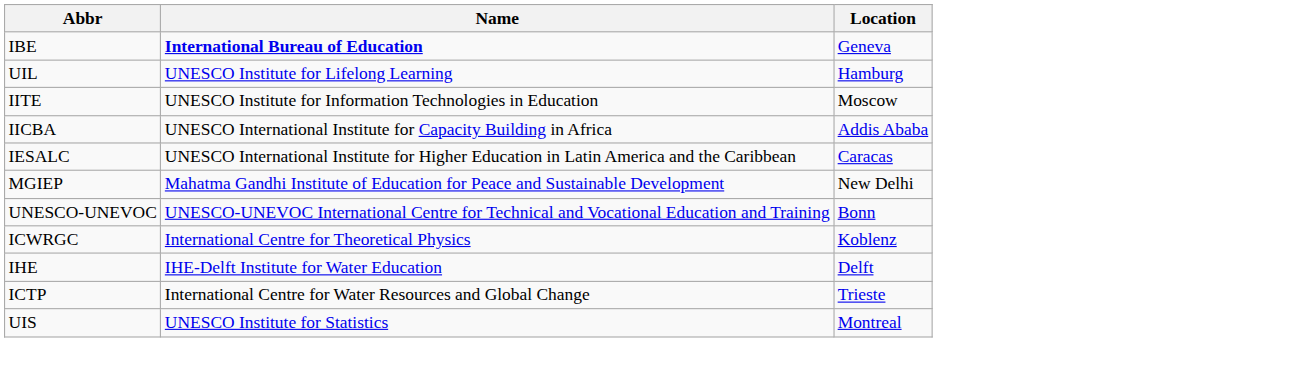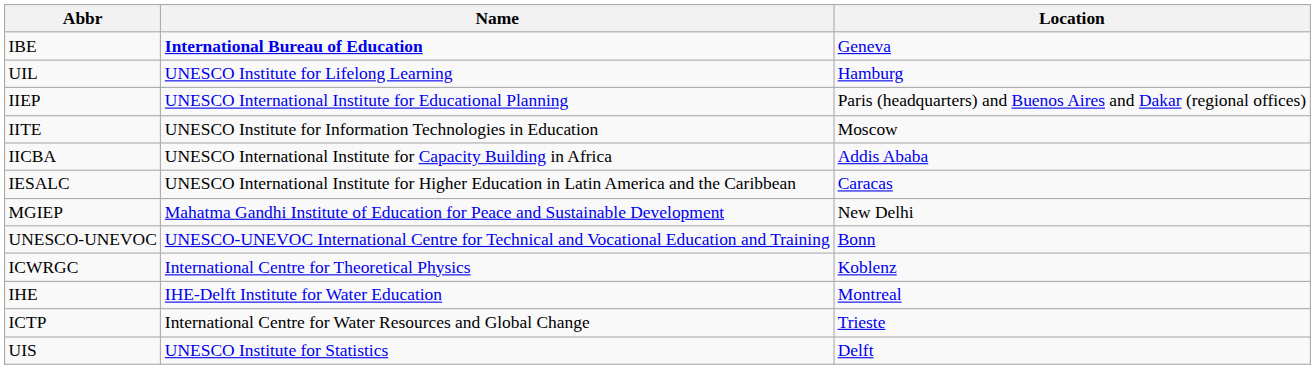 <table class="sortable wikitable">
 <tr>
 <th>Abbr</th>
 <th>Name</th>
 <th>Location</th>
 </tr>
 <tr>
 <td>IBE</td>
 <td><strong><a href='#'>International Bureau of Education</a></strong></td>
 <td><a href='#'>Geneva</a></td>
 </tr>
 <tr>
 <td>UIL</td>
 <td><a href='#'>UNESCO Institute for Lifelong Learning</a></td>
 <td><a href='#'>Hamburg</a></td>
+</tr>
+<tr>
+<td>IIEP</td>
+<td><a href='#'>UNESCO International Institute for Educational Planning</a></td>
+<td>Paris (headquarters) and <a href='#'>Buenos Aires</a> and <a href='#'>Dakar</a> (regional offices)</td>
 </tr>
 <tr>
 <td>IITE</td>
 <td>UNESCO Institute for Information Technologies in Education</td>
 <td>Moscow</td>
 </tr>
 <tr>
 <td>IICBA</td>
 <td>UNESCO International Institute for <a href='#'>Capacity Building</a> in Africa</td>
 <td><a href='#'>Addis Ababa</a></td>
 </tr>
 <tr>
 <td>IESALC</td>
 <td>UNESCO International Institute for Higher Education in Latin America and the Caribbean</td>
 <td><a href='#'>Caracas</a></td>
 </tr>
 <tr>
 <td>MGIEP</td>
 <td><a href='#'>Mahatma Gandhi Institute of Education for Peace and Sustainable Development</a></td>
 <td>New Delhi</td>
 </tr>
 <tr>
 <td>UNESCO-UNEVOC</td>
 <td><a href='#'>UNESCO-UNEVOC International Centre for Technical and Vocational Education and Training</a></td>
 <td><a href='#'>Bonn</a></td>
 </tr>
 <tr>
 <td>ICWRGC</td>
 <td><a href='#'>International Centre for Theoretical Physics</a></td>
 <td><a href='#'>Koblenz</a></td>
 </tr>
 <tr>
 <td>IHE</td>
 <td><a href='#'>IHE-Delft Institute for Water Education</a></td>
-<td><a href='#'>Delft</a></td>
+<td><a href='#'>Montreal</a></td>
 </tr>
 <tr>
 <td>ICTP</td>
 <td>International Centre for Water Resources and Global Change</td>
 <td><a href='#'>Trieste</a></td>
 </tr>
 <tr>
 <td>UIS</td>
 <td><a href='#'>UNESCO Institute for Statistics</a></td>
-<td><a href='#'>Montreal</a></td>
+<td><a href='#'>Delft</a></td>
 </tr>
 </table>
